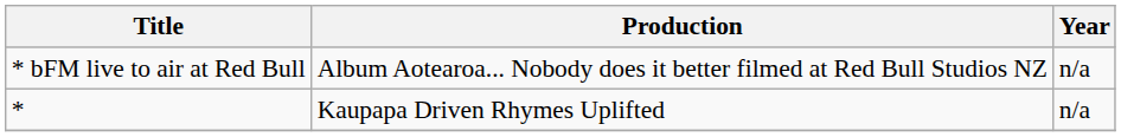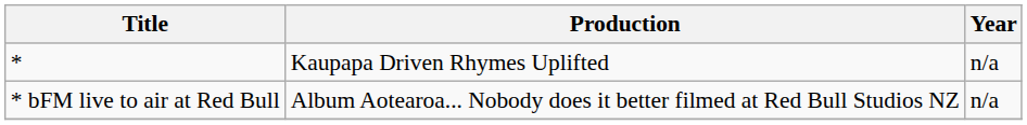 <table class="wikitable" style="font-size: 95%;">
 <tr>
 <th>Title</th>
 <th>Production</th>
 <th>Year</th>
 </tr>
 <tr>
+<td align="left" valign="center">*</td>
+<td align="left" valign="center">Kaupapa Driven Rhymes Uplifted</td>
+<td align="left" valign="center">n/a</td>
+</tr>
+<tr>
 <td align="left" valign="center">* bFM live to air at Red Bull</td>
 <td align="left" valign="center">Album Aotearoa... Nobody does it better filmed at Red Bull Studios NZ</td>
 <td align="left" valign="center">n/a</td>
 </tr>
 <tr>
-<td align="left" valign="center">*</td>
-<td align="left" valign="center">Kaupapa Driven Rhymes Uplifted</td>
-<td align="left" valign="center">n/a</td>
-</tr>
-<tr>
 </tr>
 </table>
